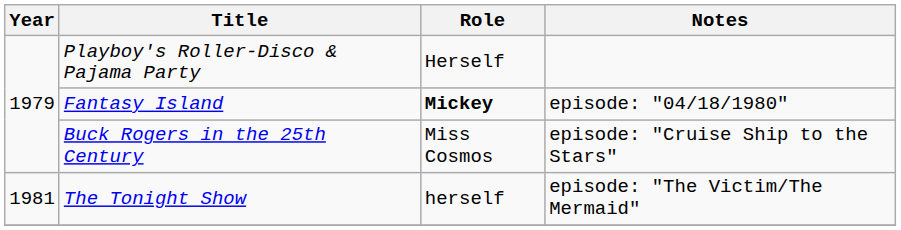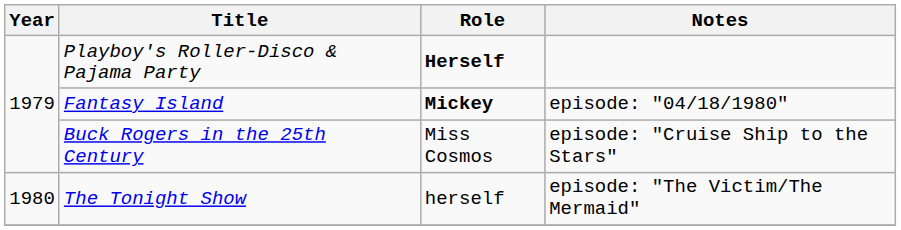 <table class="wikitable sortable">
 <tr>
 <th>Year</th>
 <th>Title</th>
 <th>Role</th>
 <th class="unsortable">Notes</th>
 </tr>
 <tr>
 <td rowspan= "3">1979</td>
 <td><em>Playboy's Roller-Disco & Pajama Party</em></td>
-<td>Herself</td>
+<td><strong>Herself</strong></td>
 <td></td>
 </tr>
 <tr>
 <td><em><a href='#'>Fantasy Island</a></em></td>
 <td><strong>Mickey</strong></td>
 <td>episode: "04/18/1980"</td>
 </tr>
 <tr>
 <td><em><a href='#'>Buck Rogers in the 25th Century</a></em></td>
 <td>Miss Cosmos</td>
 <td>episode: "Cruise Ship to the Stars"</td>
 </tr>
 <tr>
-<td>1981</td>
+<td>1980</td>
 <td><em><a href='#'>The Tonight Show</a></em></td>
 <td>herself</td>
 <td>episode: "The Victim/The Mermaid"</td>
 </tr>
 <tr>
 </tr>
 </table>
